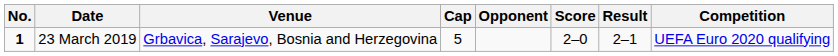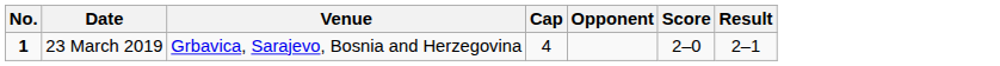 <table class="wikitable sortable">
 <tr>
 <th scope=col>No.</th>
 <th scope=col>Date</th>
 <th scope=col>Venue</th>
 <th scope=col>Cap</th>
 <th scope=col>Opponent</th>
 <th scope=col>Score</th>
 <th scope=col>Result</th>
-<th scope=col>Competition</th>
 </tr>
 <tr>
 <td align=center><strong>1</strong></td>
 <td>23 March 2019</td>
 <td><a href='#'>Grbavica</a>, <a href='#'>Sarajevo</a>, Bosnia and Herzegovina</td>
-<td align=center>5</td>
+<td align=center>4</td>
 <td></td>
 <td align=center>2–0</td>
 <td align=center>2–1</td>
-<td><a href='#'>UEFA Euro 2020 qualifying</a></td>
 </tr>
 </table>
